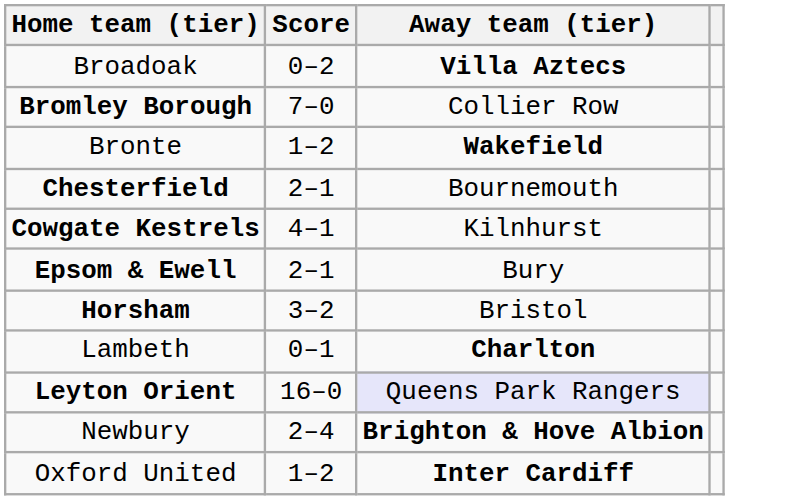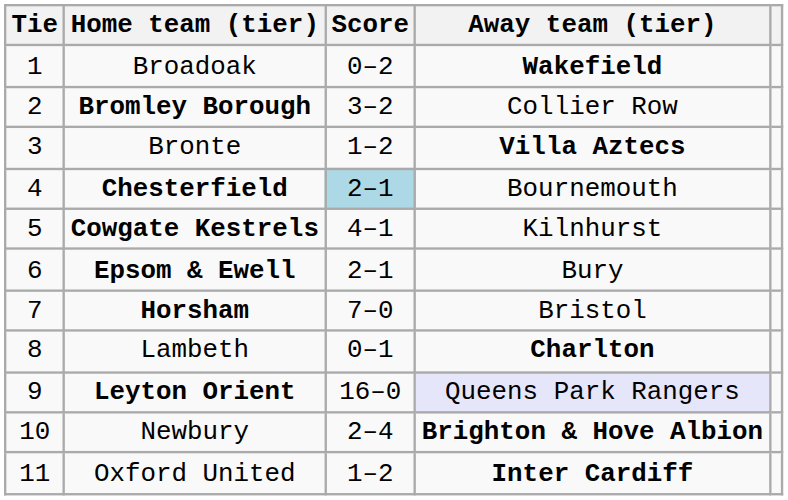 <table class="wikitable" style="text-align:center; font-size:85%">
 <tr>
+<th>Tie</th>
 <th>Home team (tier)</th>
 <th>Score</th>
 <th>Away team (tier)</th>
 <th></th>
 </tr>
 <tr>
+<td align="center">1</td>
 <td>Broadoak</td>
 <td align="center">0–2</td>
+<td><strong>Wakefield</strong></td>
+<td></td>
+</tr>
+<tr>
+<td align="center">2</td>
+<td><strong>Bromley Borough</strong></td>
+<td align="center">3–2</td>
+<td>Collier Row</td>
+<td></td>
+</tr>
+<tr>
+<td align="center">3</td>
+<td>Bronte</td>
+<td align="center">1–2</td>
 <td><strong>Villa Aztecs</strong></td>
 <td></td>
 </tr>
 <tr>
-<td><strong>Bromley Borough</strong></td>
-<td align="center">7–0</td>
-<td>Collier Row</td>
-<td></td>
-</tr>
-<tr>
-<td>Bronte</td>
-<td align="center">1–2</td>
-<td><strong>Wakefield</strong></td>
-<td></td>
-</tr>
-<tr>
+<td align="center">4</td>
 <td><strong>Chesterfield</strong></td>
-<td align="center">2–1</td>
+<td align="center" style="background: lightblue;">2–1</td>
 <td>Bournemouth</td>
 <td></td>
 </tr>
 <tr>
+<td align="center">5</td>
 <td><strong>Cowgate Kestrels</strong></td>
 <td align="center">4–1</td>
 <td>Kilnhurst</td>
 <td></td>
 </tr>
 <tr>
+<td align="center">6</td>
 <td><strong>Epsom & Ewell</strong></td>
 <td align="center">2–1</td>
 <td>Bury</td>
 <td></td>
 </tr>
 <tr>
+<td align="center">7</td>
 <td><strong>Horsham</strong></td>
-<td align="center">3–2</td>
+<td align="center">7–0</td>
 <td>Bristol</td>
 <td></td>
 </tr>
 <tr>
+<td align="center">8</td>
 <td>Lambeth</td>
 <td align="center">0–1</td>
 <td><strong>Charlton</strong></td>
 <td></td>
 </tr>
 <tr>
+<td align="center">9</td>
 <td><strong>Leyton Orient</strong></td>
 <td align="center">16–0</td>
 <td style="background: lavender;">Queens Park Rangers</td>
 <td></td>
 </tr>
 <tr>
+<td align="center">10</td>
 <td>Newbury</td>
 <td align="center">2–4 </td>
 <td><strong>Brighton & Hove Albion</strong></td>
 <td></td>
 </tr>
 <tr>
+<td align="center">11</td>
 <td>Oxford United</td>
 <td align="center">1–2</td>
 <td><strong>Inter Cardiff</strong></td>
 <td></td>
 </tr>
 </table>
